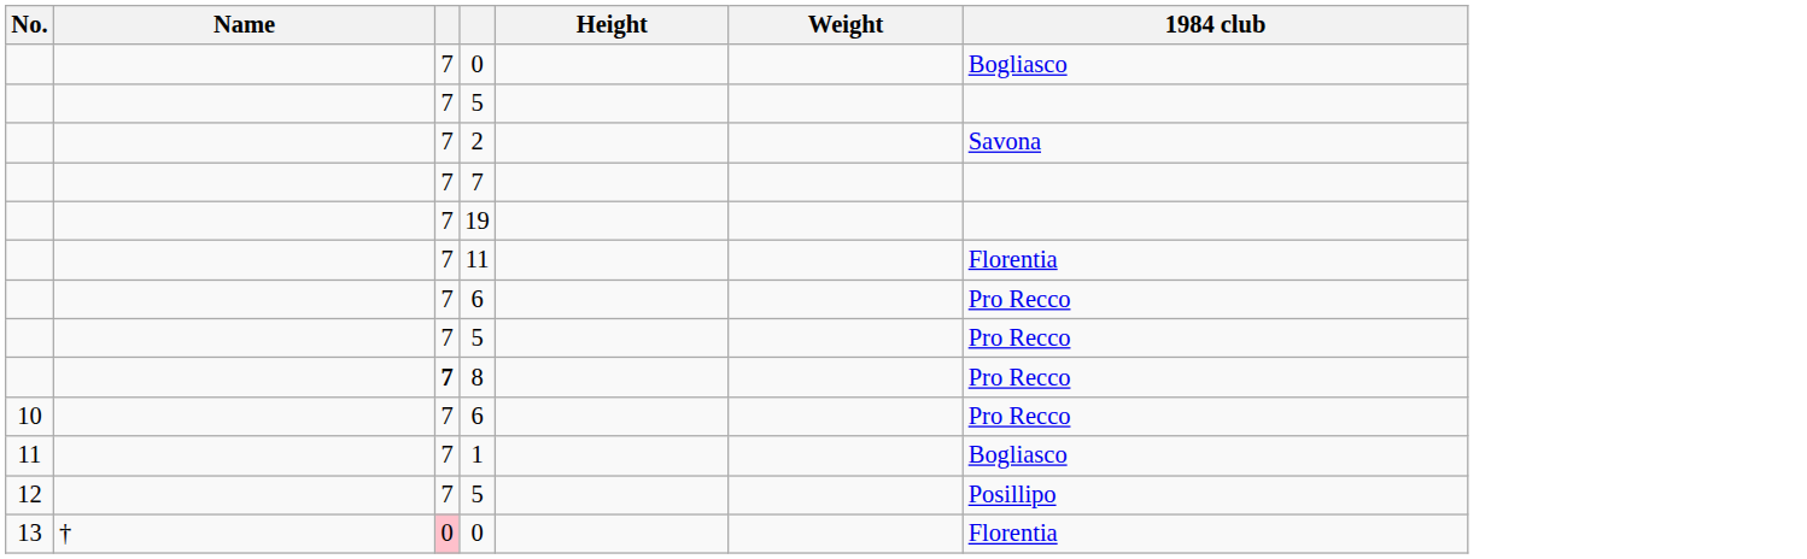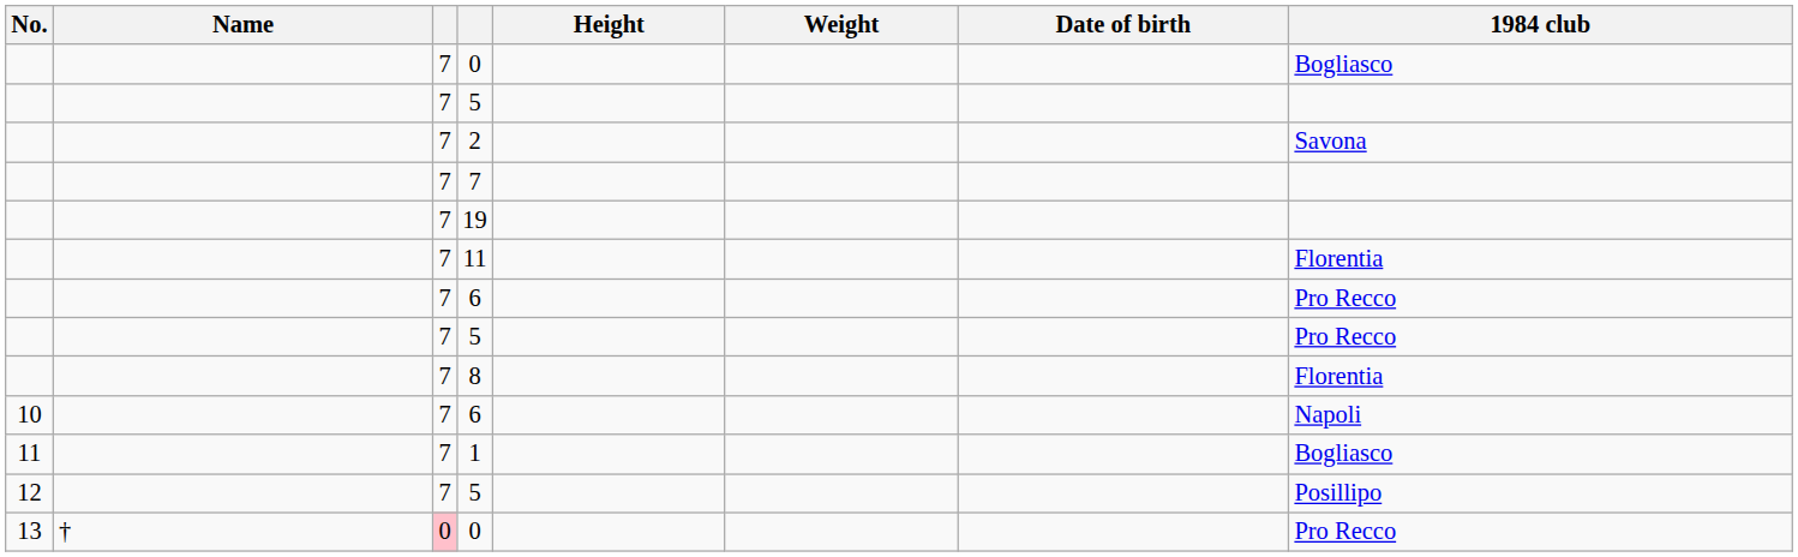 <table class="wikitable sortable" style="text-align:center;">
 <tr>
 <th>No.</th>
 <th style="width:15em">Name</th>
 <th></th>
 <th></th>
 <th style="width:9em">Height</th>
 <th style="width:9em">Weight</th>
+<th style="width:13em">Date of birth</th>
 <th style="width:20em">1984 club</th>
 </tr>
 <tr>
 <td></td>
 <td align=left></td>
 <td>7</td>
 <td>0</td>
 <td></td>
 <td></td>
+<td align=right></td>
 <td align=left> <a href='#'>Bogliasco</a></td>
 </tr>
 <tr>
 <td></td>
 <td align=left></td>
 <td>7</td>
 <td>5</td>
 <td></td>
 <td></td>
+<td align=right></td>
 <td align=left></td>
 </tr>
 <tr>
 <td></td>
 <td align=left></td>
 <td>7</td>
 <td>2</td>
 <td></td>
 <td></td>
+<td align=right></td>
 <td align=left> <a href='#'>Savona</a></td>
 </tr>
 <tr>
 <td></td>
 <td align=left></td>
 <td>7</td>
 <td>7</td>
 <td></td>
 <td></td>
+<td align=right></td>
 <td align=left></td>
 </tr>
 <tr>
 <td></td>
 <td align=left></td>
 <td>7</td>
 <td>19</td>
 <td></td>
 <td></td>
+<td align=right></td>
 <td align=left></td>
 </tr>
 <tr>
 <td></td>
 <td align=left></td>
 <td>7</td>
 <td>11</td>
 <td></td>
 <td></td>
+<td align=right></td>
 <td align=left> <a href='#'>Florentia</a></td>
 </tr>
 <tr>
 <td></td>
 <td align=left></td>
 <td>7</td>
 <td>6</td>
 <td></td>
 <td></td>
+<td align=right></td>
 <td align=left> <a href='#'>Pro Recco</a></td>
 </tr>
 <tr>
 <td></td>
 <td align=left></td>
 <td>7</td>
 <td>5</td>
 <td></td>
 <td></td>
+<td align=right></td>
 <td align=left> <a href='#'>Pro Recco</a></td>
 </tr>
 <tr>
 <td></td>
 <td align=left></td>
-<td><strong>7</strong></td>
+<td>7</td>
 <td>8</td>
 <td></td>
 <td></td>
-<td align=left> <a href='#'>Pro Recco</a></td>
+<td align=right></td>
+<td align=left> <a href='#'>Florentia</a></td>
 </tr>
 <tr>
 <td>10</td>
 <td align=left></td>
 <td>7</td>
 <td>6</td>
 <td></td>
 <td></td>
-<td align=left> <a href='#'>Pro Recco</a></td>
+<td align=right></td>
+<td align=left> <a href='#'>Napoli</a></td>
 </tr>
 <tr>
 <td>11</td>
 <td align=left></td>
 <td>7</td>
 <td>1</td>
 <td></td>
 <td></td>
+<td align=right></td>
 <td align=left> <a href='#'>Bogliasco</a></td>
 </tr>
 <tr>
 <td>12</td>
 <td align=left></td>
 <td>7</td>
 <td>5</td>
 <td></td>
 <td></td>
+<td align=right></td>
 <td align=left> <a href='#'>Posillipo</a></td>
 </tr>
 <tr>
 <td>13</td>
 <td align=left> †</td>
 <td style="background: pink;">0</td>
 <td>0</td>
 <td></td>
 <td></td>
-<td align=left> <a href='#'>Florentia</a></td>
+<td align=right></td>
+<td align=left> <a href='#'>Pro Recco</a></td>
 </tr>
 </table>
